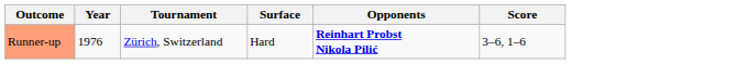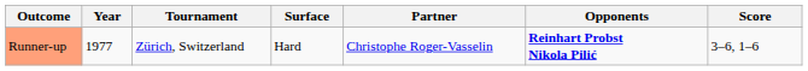 <table class="sortable wikitable" style=font-size:97%>
 <tr>
 <th width=80>Outcome</th>
 <th width=50>Year</th>
 <th width=150>Tournament</th>
 <th width=75>Surface</th>
+<th width=200>Partner</th>
 <th width=200>Opponents</th>
 <th width=100>Score</th>
 </tr>
 <tr>
 <td bgcolor=#ffa07a>Runner-up</td>
-<td>1976</td>
+<td>1977</td>
 <td><a href='#'>Zürich</a>, Switzerland</td>
 <td>Hard</td>
+<td> <a href='#'>Christophe Roger-Vasselin</a></td>
 <td><strong> <a href='#'>Reinhart Probst</a><br> <a href='#'>Nikola Pilić</a></strong></td>
 <td>3–6, 1–6</td>
 </tr>
 </table>
